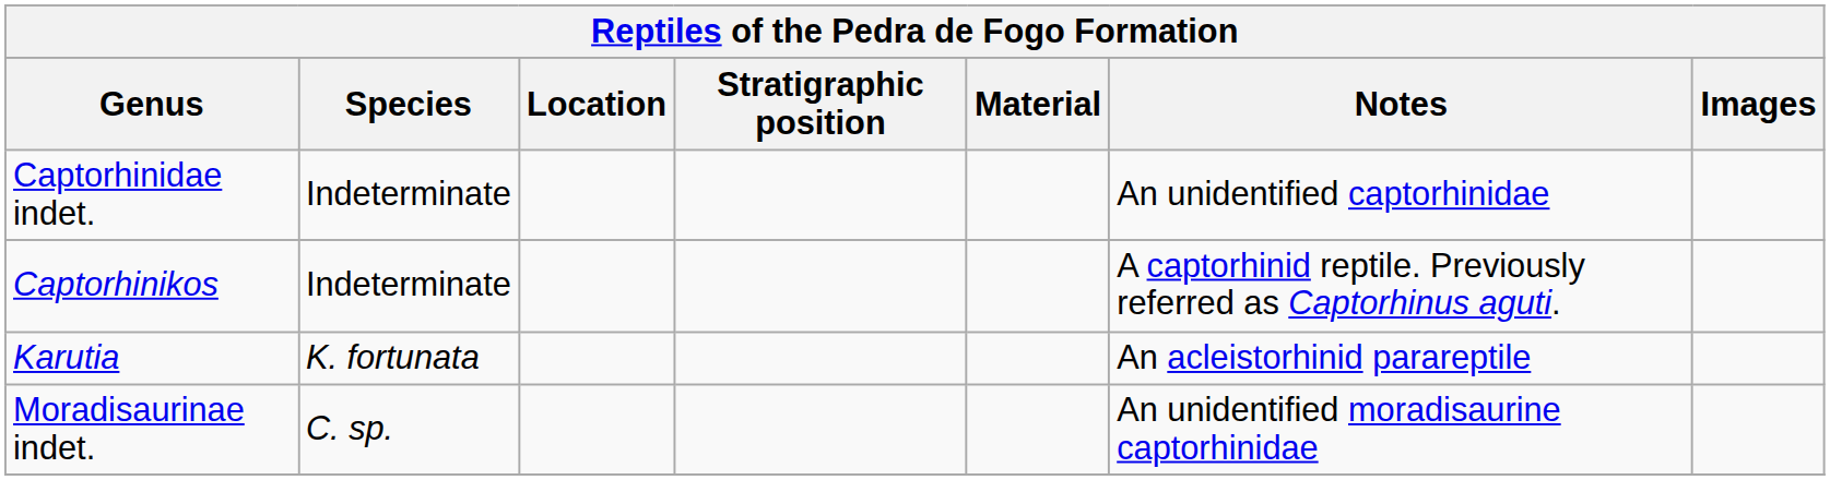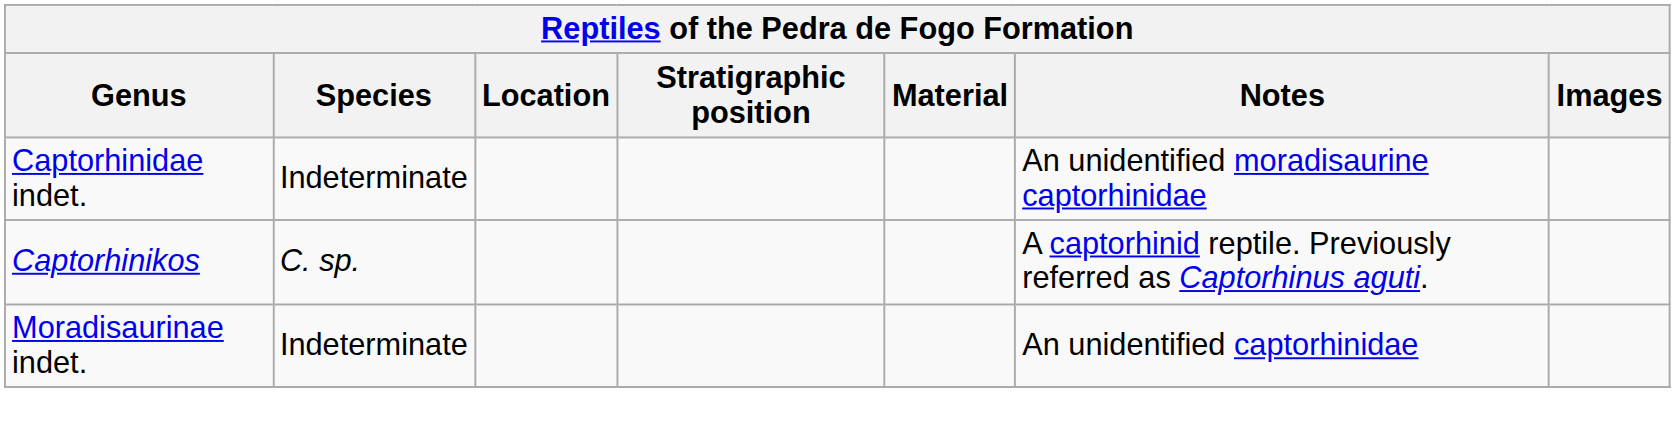 <table class="wikitable" align="center">
 <tr>
 <th colspan="7" align="center"><a href='#'>Reptiles</a> of the Pedra de Fogo Formation</th>
 </tr>
 <tr>
 <th>Genus</th>
 <th>Species</th>
 <th>Location</th>
 <th>Stratigraphic position</th>
 <th>Material</th>
 <th>Notes</th>
 <th>Images</th>
 </tr>
 <tr>
 <td><a href='#'>Captorhinidae</a> indet.</td>
 <td>Indeterminate</td>
 <td></td>
 <td></td>
 <td></td>
-<td>An unidentified <a href='#'>captorhinidae</a></td>
+<td>An unidentified <a href='#'>moradisaurine captorhinidae</a></td>
 <td></td>
 </tr>
 <tr>
 <td><em><a href='#'>Captorhinikos</a></em></td>
-<td>Indeterminate</td>
+<td><em>C. sp.</em></td>
 <td></td>
 <td></td>
 <td></td>
 <td>A <a href='#'>captorhinid</a> reptile. Previously referred as <em><a href='#'>Captorhinus aguti</a></em>.</td>
 <td></td>
 </tr>
 <tr>
-<td><em><a href='#'>Karutia</a></em></td>
-<td><em>K. fortunata</em></td>
+<td><a href='#'>Moradisaurinae</a> indet.</td>
+<td>Indeterminate</td>
 <td></td>
 <td></td>
 <td></td>
-<td>An <a href='#'>acleistorhinid</a> <a href='#'>parareptile</a></td>
-<td></td>
-</tr>
-<tr>
-<td><a href='#'>Moradisaurinae</a> indet.</td>
-<td><em>C. sp.</em></td>
-<td></td>
-<td></td>
-<td></td>
-<td>An unidentified <a href='#'>moradisaurine captorhinidae</a></td>
+<td>An unidentified <a href='#'>captorhinidae</a></td>
 <td></td>
 </tr>
 <tr>
 </tr>
 </table>
